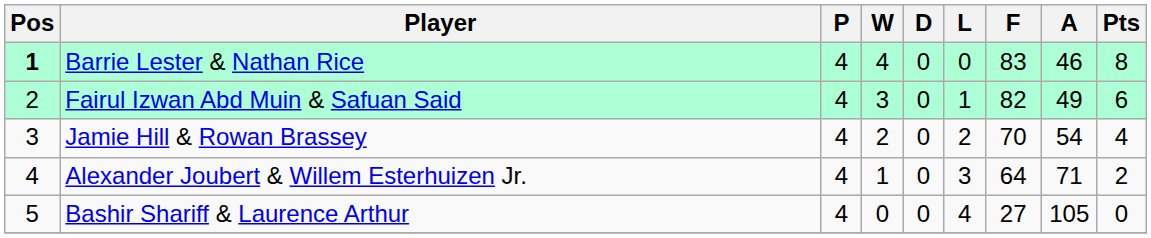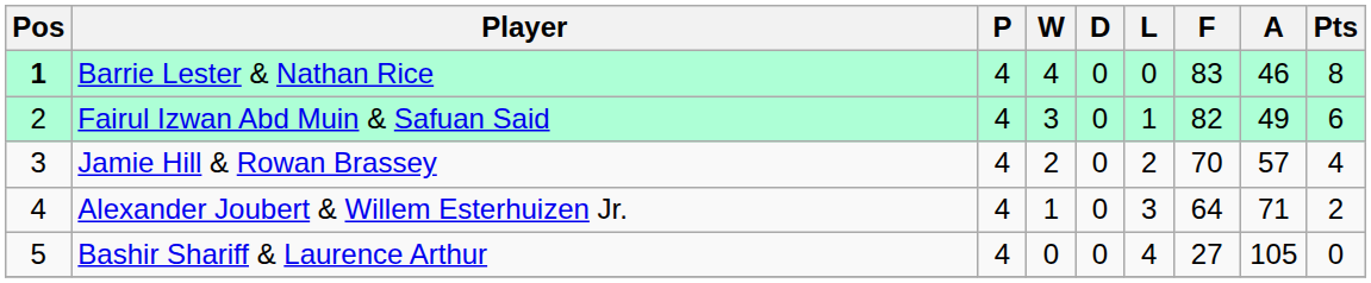 <table class="wikitable" style="font-size: 100%">
 <tr>
 <th width=20>Pos</th>
 <th width=500>Player</th>
 <th width=20>P</th>
 <th width=20>W</th>
 <th width=20>D</th>
 <th width=20>L</th>
 <th width=30>F</th>
 <th width=30>A</th>
 <th width=20>Pts</th>
 </tr>
 <tr align=center style="background: #ADFFD6;">
 <td><strong>1</strong></td>
 <td align="left"> <a href='#'>Barrie Lester</a> & <a href='#'>Nathan Rice</a></td>
 <td>4</td>
 <td>4</td>
 <td>0</td>
 <td>0</td>
 <td>83</td>
 <td>46</td>
 <td>8</td>
 </tr>
 <tr align=center style="background: #ADFFD6;">
 <td>2</td>
 <td align="left"> <a href='#'>Fairul Izwan Abd Muin</a> & <a href='#'>Safuan Said</a></td>
 <td>4</td>
 <td>3</td>
 <td>0</td>
 <td>1</td>
 <td>82</td>
 <td>49</td>
 <td>6</td>
 </tr>
 <tr align=center>
 <td>3</td>
 <td align="left"> <a href='#'>Jamie Hill</a> & <a href='#'>Rowan Brassey</a></td>
 <td>4</td>
 <td>2</td>
 <td>0</td>
 <td>2</td>
 <td>70</td>
-<td>54</td>
+<td>57</td>
 <td>4</td>
 </tr>
 <tr align=center>
 <td>4</td>
 <td align="left"> <a href='#'>Alexander Joubert</a> & <a href='#'>Willem Esterhuizen</a> Jr.</td>
 <td>4</td>
 <td>1</td>
 <td>0</td>
 <td>3</td>
 <td>64</td>
 <td>71</td>
 <td>2</td>
 </tr>
 <tr align=center>
 <td>5</td>
 <td align="left"> <a href='#'>Bashir Shariff</a> & <a href='#'>Laurence Arthur</a></td>
 <td>4</td>
 <td>0</td>
 <td>0</td>
 <td>4</td>
 <td>27</td>
 <td>105</td>
 <td>0</td>
 </tr>
 <tr align=center>
 </tr>
 </table>
